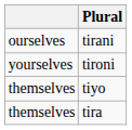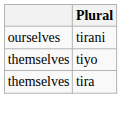 <table class="wikitable">
 <tr>
 <th></th>
 <th>Plural</th>
 </tr>
 <tr>
 <td>ourselves</td>
 <td>tirani</td>
 </tr>
 <tr>
-<td>yourselves</td>
-<td>tironi</td>
-</tr>
-<tr>
 <td>themselves</td>
 <td>tiyo</td>
 </tr>
 <tr>
 <td>themselves</td>
 <td>tira</td>
 </tr>
 </table>
